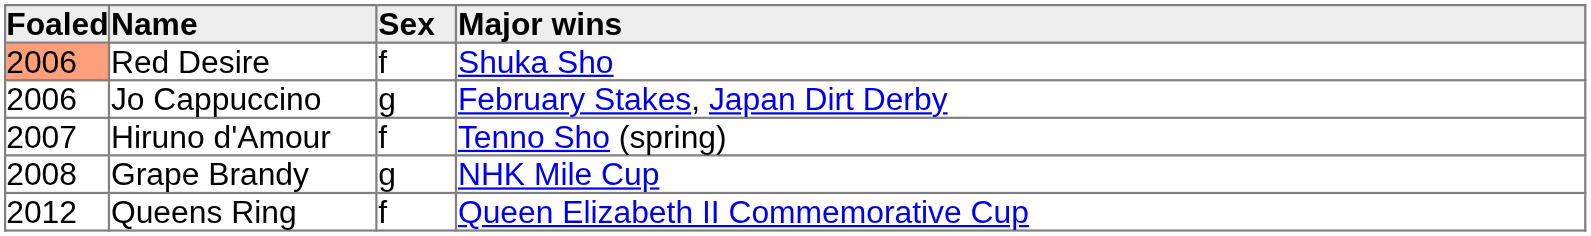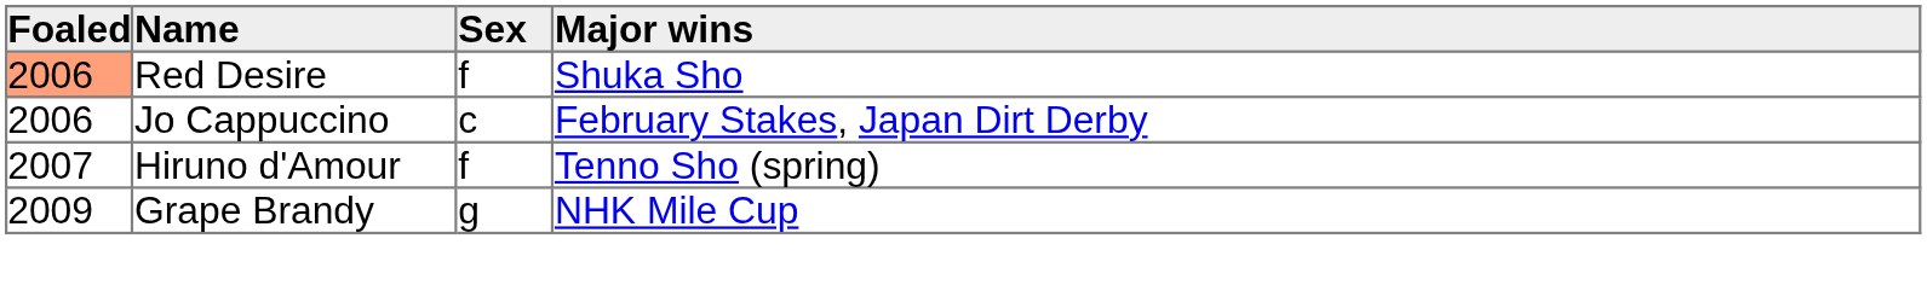 <table border="1" cellpadding="0" style="border-collapse: collapse; font-size:90%">
 <tr style="background:#eee;">
 <td style="width:35px;"><strong>Foaled</strong></td>
 <td style="width:120px;"><strong>Name</strong></td>
 <td style="width:35px;"><strong>Sex</strong></td>
 <td style="width:510px;"><strong>Major wins</strong></td>
 </tr>
 <tr>
 <td style="background: lightsalmon;">2006</td>
 <td>Red Desire</td>
 <td>f</td>
 <td><a href='#'>Shuka Sho</a></td>
 </tr>
 <tr>
 <td>2006</td>
 <td>Jo Cappuccino</td>
-<td>g</td>
+<td>c</td>
 <td><a href='#'>February Stakes</a>, <a href='#'>Japan Dirt Derby</a></td>
 </tr>
 <tr>
 <td>2007</td>
 <td>Hiruno d'Amour</td>
 <td>f</td>
 <td><a href='#'>Tenno Sho</a> (spring)</td>
 </tr>
 <tr>
-<td>2008</td>
+<td>2009</td>
 <td>Grape Brandy</td>
 <td>g</td>
 <td><a href='#'>NHK Mile Cup</a></td>
 </tr>
-<tr>
-<td>2012</td>
-<td>Queens Ring</td>
-<td>f</td>
-<td><a href='#'>Queen Elizabeth II Commemorative Cup</a></td>
-</tr>
 </table>
